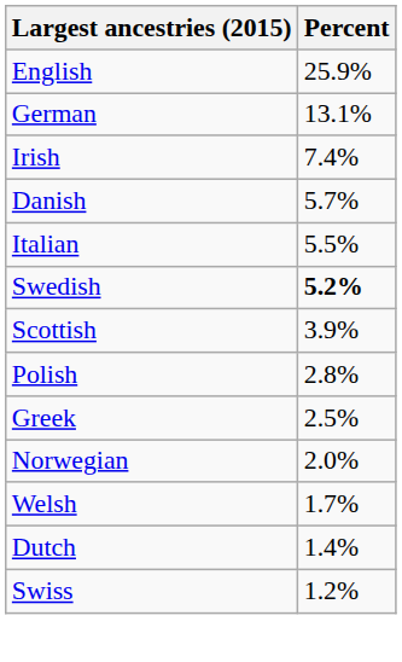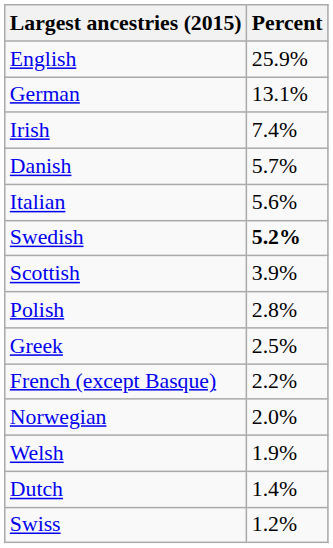 <table class="wikitable sortable collapsible" style="font-size: 90%;">
 <tr>
 <th>Largest ancestries (2015)</th>
 <th>Percent</th>
 </tr>
 <tr>
 <td><a href='#'>English</a></td>
 <td>25.9%</td>
 </tr>
 <tr>
 <td><a href='#'>German</a></td>
 <td>13.1%</td>
 </tr>
 <tr>
 <td><a href='#'>Irish</a></td>
 <td>7.4%</td>
 </tr>
 <tr>
 <td><a href='#'>Danish</a></td>
 <td>5.7%</td>
 </tr>
 <tr>
 <td><a href='#'>Italian</a></td>
-<td>5.5%</td>
+<td>5.6%</td>
 </tr>
 <tr>
 <td><a href='#'>Swedish</a></td>
 <td><strong>5.2%</strong></td>
 </tr>
 <tr>
 <td><a href='#'>Scottish</a></td>
 <td>3.9%</td>
 </tr>
 <tr>
 <td><a href='#'>Polish</a></td>
 <td>2.8%</td>
 </tr>
 <tr>
 <td><a href='#'>Greek</a></td>
 <td>2.5%</td>
 </tr>
 <tr>
+<td><a href='#'>French (except Basque)</a></td>
+<td>2.2%</td>
+</tr>
+<tr>
 <td><a href='#'>Norwegian</a></td>
 <td>2.0%</td>
 </tr>
 <tr>
 <td><a href='#'>Welsh</a></td>
-<td>1.7%</td>
+<td>1.9%</td>
 </tr>
 <tr>
 <td><a href='#'>Dutch</a></td>
 <td>1.4%</td>
 </tr>
 <tr>
 <td><a href='#'>Swiss</a></td>
 <td>1.2%</td>
 </tr>
 </table>
